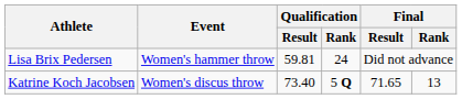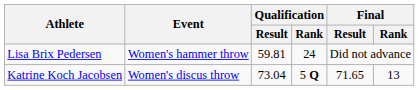 <table class=wikitable style="font-size:90%">
 <tr>
 <th rowspan="2">Athlete</th>
 <th rowspan="2">Event</th>
 <th colspan="2">Qualification</th>
 <th colspan="2">Final</th>
 </tr>
 <tr style="font-size:95%">
 <th>Result</th>
 <th>Rank</th>
 <th>Result</th>
 <th>Rank</th>
 </tr>
 <tr align=center>
 <td align=left><a href='#'>Lisa Brix Pedersen</a></td>
 <td align=left><a href='#'>Women's hammer throw</a></td>
 <td>59.81</td>
 <td>24</td>
 <td colspan=2>Did not advance</td>
 </tr>
 <tr align=center>
 <td align=left><a href='#'>Katrine Koch Jacobsen</a></td>
 <td align=left><a href='#'>Women's discus throw</a></td>
-<td>73.40</td>
+<td>73.04</td>
 <td>5 <strong>Q</strong></td>
 <td>71.65</td>
 <td>13</td>
 </tr>
 </table>
